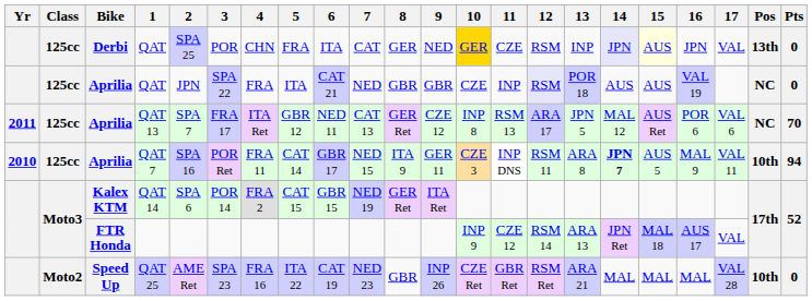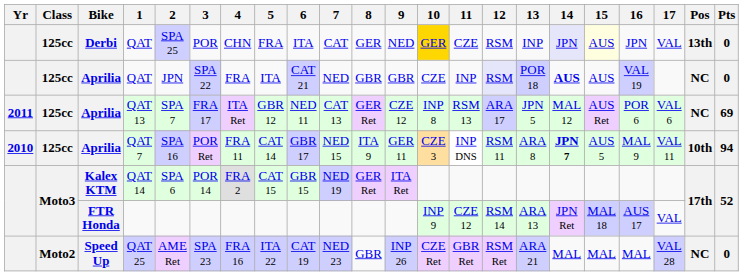 <table class="wikitable" style="text-align:center">
 <tr>
 <th>Yr</th>
 <th>Class</th>
 <th>Bike</th>
 <th>1</th>
 <th>2</th>
 <th>3</th>
 <th>4</th>
 <th>5</th>
 <th>6</th>
 <th>7</th>
 <th>8</th>
 <th>9</th>
 <th>10</th>
 <th>11</th>
 <th>12</th>
 <th>13</th>
 <th>14</th>
 <th>15</th>
 <th>16</th>
 <th>17</th>
 <th>Pos</th>
 <th>Pts</th>
 </tr>
 <tr>
 <th align="left"></th>
 <th align="left">125cc</th>
 <th align="left"><a href='#'>Derbi</a></th>
 <td><a href='#'>QAT</a></td>
 <td style="background:#cfcfff;"><a href='#'>SPA</a><br><small>25</small></td>
 <td><a href='#'>POR</a></td>
 <td><a href='#'>CHN</a></td>
 <td><a href='#'>FRA</a></td>
 <td><a href='#'>ITA</a></td>
 <td><a href='#'>CAT</a></td>
 <td><a href='#'>GER</a></td>
 <td><a href='#'>NED</a></td>
 <td style="background: gold;"><a href='#'>GER</a></td>
 <td><a href='#'>CZE</a></td>
 <td><a href='#'>RSM</a></td>
 <td><a href='#'>INP</a></td>
 <td style="background: lavender;"><a href='#'>JPN</a></td>
 <td style="background: lightyellow;"><a href='#'>AUS</a></td>
 <td><a href='#'>JPN</a></td>
 <td><a href='#'>VAL</a></td>
 <th>13th</th>
 <th>0</th>
 </tr>
 <tr>
 <th align="left"></th>
 <th align="left">125cc</th>
 <th align="left"><a href='#'>Aprilia</a></th>
 <td><a href='#'>QAT</a></td>
 <td><a href='#'>JPN</a></td>
 <td style="background:#cfcfff;"><a href='#'>SPA</a><br><small>22</small></td>
 <td><a href='#'>FRA</a></td>
 <td><a href='#'>ITA</a></td>
 <td style="background:#cfcfff;"><a href='#'>CAT</a><br><small>21</small></td>
 <td><a href='#'>NED</a></td>
 <td><a href='#'>GBR</a></td>
 <td><a href='#'>GBR</a></td>
 <td><a href='#'>CZE</a></td>
 <td><a href='#'>INP</a></td>
 <td style="background: lavender;"><a href='#'>RSM</a></td>
 <td style="background:#cfcfff;"><a href='#'>POR</a><br><small>18</small></td>
-<td><a href='#'>AUS</a></td>
+<td><strong><a href='#'>AUS</a></strong></td>
 <td><a href='#'>AUS</a></td>
 <td style="background:#cfcfff;"><a href='#'>VAL</a><br><small>19</small></td>
 <td></td>
 <th>NC</th>
 <th>0</th>
 </tr>
 <tr>
 <th align="left"><a href='#'>2011</a></th>
 <th align="left">125cc</th>
 <th align="left"><a href='#'>Aprilia</a></th>
 <td style="background:#dfffdf;"><a href='#'>QAT</a><br><small>13</small></td>
 <td style="background:#dfffdf;"><a href='#'>SPA</a><br><small>7</small></td>
 <td style="background:#cfcfff;"><a href='#'>FRA</a><br><small>17</small></td>
 <td style="background:#efcfff;"><a href='#'>ITA</a><br><small>Ret</small></td>
 <td style="background:#dfffdf;"><a href='#'>GBR</a><br><small>12</small></td>
 <td style="background:#dfffdf;"><a href='#'>NED</a><br><small>11</small></td>
 <td style="background:#dfffdf;"><a href='#'>CAT</a><br><small>13</small></td>
 <td style="background:#efcfff;"><a href='#'>GER</a><br><small>Ret</small></td>
 <td style="background:#dfffdf;"><a href='#'>CZE</a><br><small>12</small></td>
 <td style="background:#dfffdf;"><a href='#'>INP</a><br><small>8</small></td>
 <td style="background:#dfffdf;"><a href='#'>RSM</a><br><small>13</small></td>
 <td style="background:#cfcfff;"><a href='#'>ARA</a><br><small>17</small></td>
 <td style="background:#dfffdf;"><a href='#'>JPN</a><br><small>5</small></td>
 <td style="background:#dfffdf;"><a href='#'>MAL</a><br><small>12</small></td>
 <td style="background:#efcfff;"><a href='#'>AUS</a><br><small>Ret</small></td>
 <td style="background:#dfffdf;"><a href='#'>POR</a><br><small>6</small></td>
 <td style="background:#dfffdf;"><a href='#'>VAL</a><br><small>6</small></td>
 <th>NC</th>
-<th>70</th>
+<th>69</th>
 </tr>
 <tr>
 <th align="left"><a href='#'>2010</a></th>
 <th align="left">125cc</th>
 <th align="left"><a href='#'>Aprilia</a></th>
 <td style="background:#dfffdf;"><a href='#'>QAT</a><br><small>7</small></td>
 <td style="background:#cfcfff;"><a href='#'>SPA</a><br><small>16</small></td>
 <td style="background:#efcfff;"><a href='#'>POR</a><br><small>Ret</small></td>
 <td style="background:#dfffdf;"><a href='#'>FRA</a><br><small>11</small></td>
 <td style="background:#dfffdf;"><a href='#'>CAT</a><br><small>14</small></td>
 <td style="background:#cfcfff;"><a href='#'>GBR</a><br><small>17</small></td>
 <td style="background:#dfffdf;"><a href='#'>NED</a><br><small>15</small></td>
 <td style="background:#dfffdf;"><a href='#'>ITA</a><br><small>9</small></td>
 <td style="background:#dfffdf;"><a href='#'>GER</a><br><small>11</small></td>
 <td style="background:#ffdf9f;"><a href='#'>CZE</a><br><small>3</small></td>
 <td style="background:#ffffff;"><a href='#'>INP</a><br><small>DNS</small></td>
 <td style="background:#dfffdf;"><a href='#'>RSM</a><br><small>11</small></td>
 <td style="background:#dfffdf;"><a href='#'>ARA</a><br><small>8</small></td>
 <td style="background:#dfffdf;"><strong><a href='#'>JPN</a><br><small>7</small></strong></td>
 <td style="background:#dfffdf;"><a href='#'>AUS</a><br><small>5</small></td>
 <td style="background:#dfffdf;"><a href='#'>MAL</a><br><small>9</small></td>
 <td style="background:#dfffdf;"><a href='#'>VAL</a><br><small>11</small></td>
 <th>10th</th>
 <th>94</th>
 </tr>
 <tr>
 <th align="left" rowspan=2></th>
 <th align="left" rowspan=2>Moto3</th>
 <th align="left"><a href='#'>Kalex</a> <a href='#'>KTM</a></th>
 <td style="background:#dfffdf;"><a href='#'>QAT</a><br><small>14</small></td>
 <td style="background:#dfffdf;"><a href='#'>SPA</a><br><small>6</small></td>
 <td style="background:#dfffdf;"><a href='#'>POR</a><br><small>14</small></td>
 <td style="background:#dfdfdf;"><a href='#'>FRA</a><br><small>2</small></td>
 <td style="background:#dfffdf;"><a href='#'>CAT</a><br><small>15</small></td>
 <td style="background:#dfffdf;"><a href='#'>GBR</a><br><small>15</small></td>
 <td style="background:#cfcfff;"><a href='#'>NED</a><br><small>19</small></td>
 <td style="background:#efcfff;"><a href='#'>GER</a><br><small>Ret</small></td>
 <td style="background:#efcfff;"><a href='#'>ITA</a><br><small>Ret</small></td>
 <td></td>
 <td></td>
 <td></td>
 <td></td>
 <td></td>
 <td></td>
 <td></td>
 <td></td>
 <th rowspan=2>17th</th>
 <th rowspan=2>52</th>
 </tr>
 <tr>
 <th align="left"><a href='#'>FTR</a> <a href='#'>Honda</a></th>
 <td></td>
 <td></td>
 <td></td>
 <td></td>
 <td></td>
 <td></td>
 <td></td>
 <td></td>
 <td></td>
 <td style="background:#dfffdf;"><a href='#'>INP</a><br><small>9</small></td>
 <td style="background:#dfffdf;"><a href='#'>CZE</a><br><small>12</small></td>
 <td style="background:#dfffdf;"><a href='#'>RSM</a><br><small>14</small></td>
 <td style="background:#dfffdf;"><a href='#'>ARA</a><br><small>13</small></td>
 <td style="background:#efcfff;"><a href='#'>JPN</a><br><small>Ret</small></td>
 <td style="background:#cfcfff;"><a href='#'>MAL</a><br><small>18</small></td>
 <td style="background:#cfcfff;"><a href='#'>AUS</a><br><small>17</small></td>
 <td><a href='#'>VAL</a></td>
 </tr>
 <tr>
 <th align="left"></th>
 <th align="left">Moto2</th>
 <th align="left"><a href='#'>Speed Up</a></th>
 <td style="background:#cfcfff;"><a href='#'>QAT</a><br><small>25</small></td>
 <td style="background:#efcfff;"><a href='#'>AME</a><br><small>Ret</small></td>
 <td style="background:#cfcfff;"><a href='#'>SPA</a><br><small>23</small></td>
 <td style="background:#cfcfff;"><a href='#'>FRA</a><br><small>16</small></td>
 <td style="background:#cfcfff;"><a href='#'>ITA</a><br><small>22</small></td>
 <td style="background:#cfcfff;"><a href='#'>CAT</a><br><small>19</small></td>
 <td style="background:#cfcfff;"><a href='#'>NED</a><br><small>23</small></td>
 <td><a href='#'>GBR</a></td>
 <td style="background:#cfcfff;"><a href='#'>INP</a><br><small>26</small></td>
 <td style="background:#efcfff;"><a href='#'>CZE</a><br><small>Ret</small></td>
 <td style="background:#efcfff;"><a href='#'>GBR</a><br><small>Ret</small></td>
 <td style="background:#efcfff;"><a href='#'>RSM</a><br><small>Ret</small></td>
 <td style="background:#cfcfff;"><a href='#'>ARA</a><br><small>21</small></td>
 <td><a href='#'>MAL</a></td>
 <td><a href='#'>MAL</a></td>
 <td><a href='#'>MAL</a></td>
 <td style="background:#CFCFFF;"><a href='#'>VAL</a><br><small>28</small></td>
-<th>10th</th>
+<th>NC</th>
 <th>0</th>
 </tr>
 </table>
